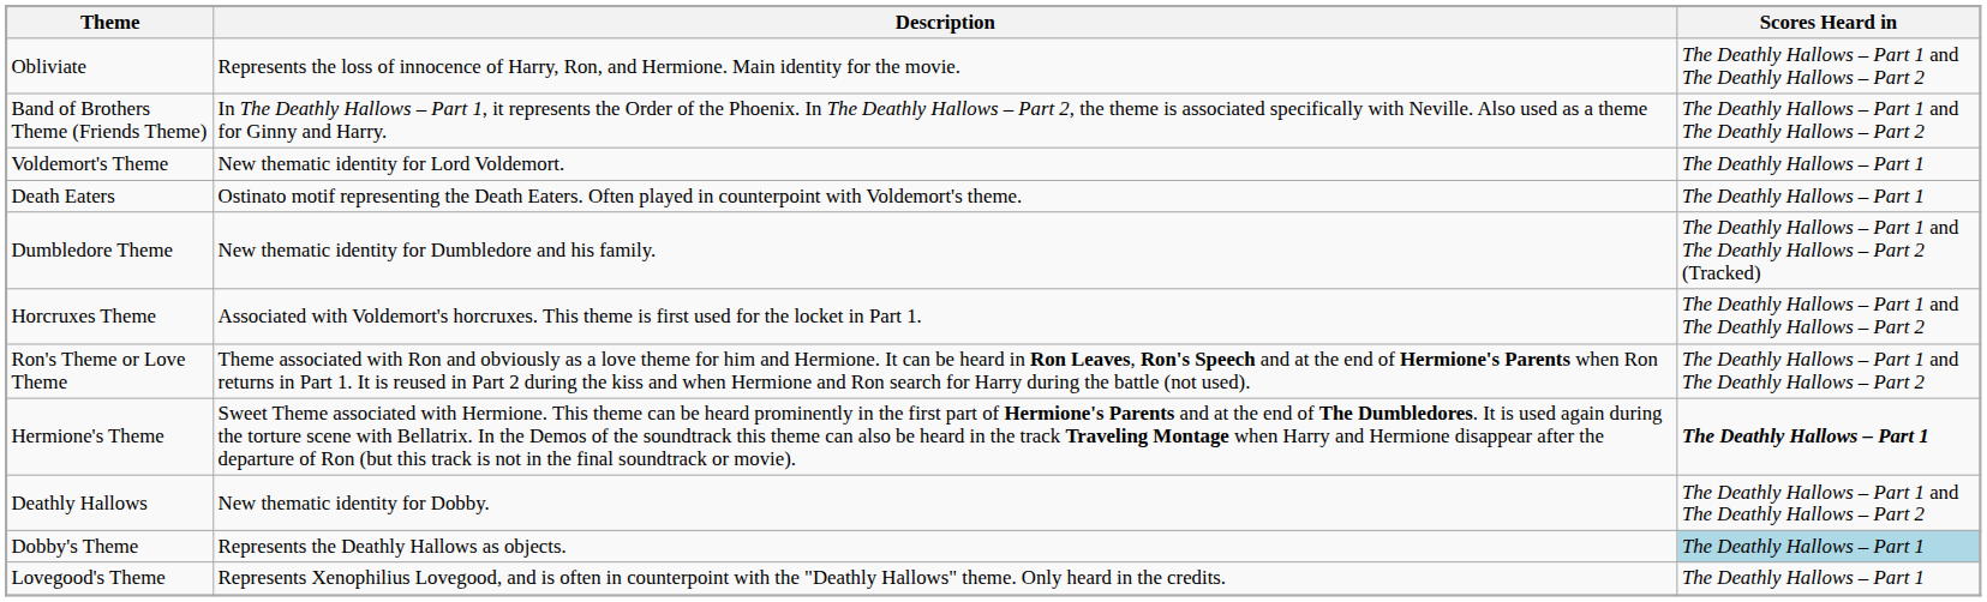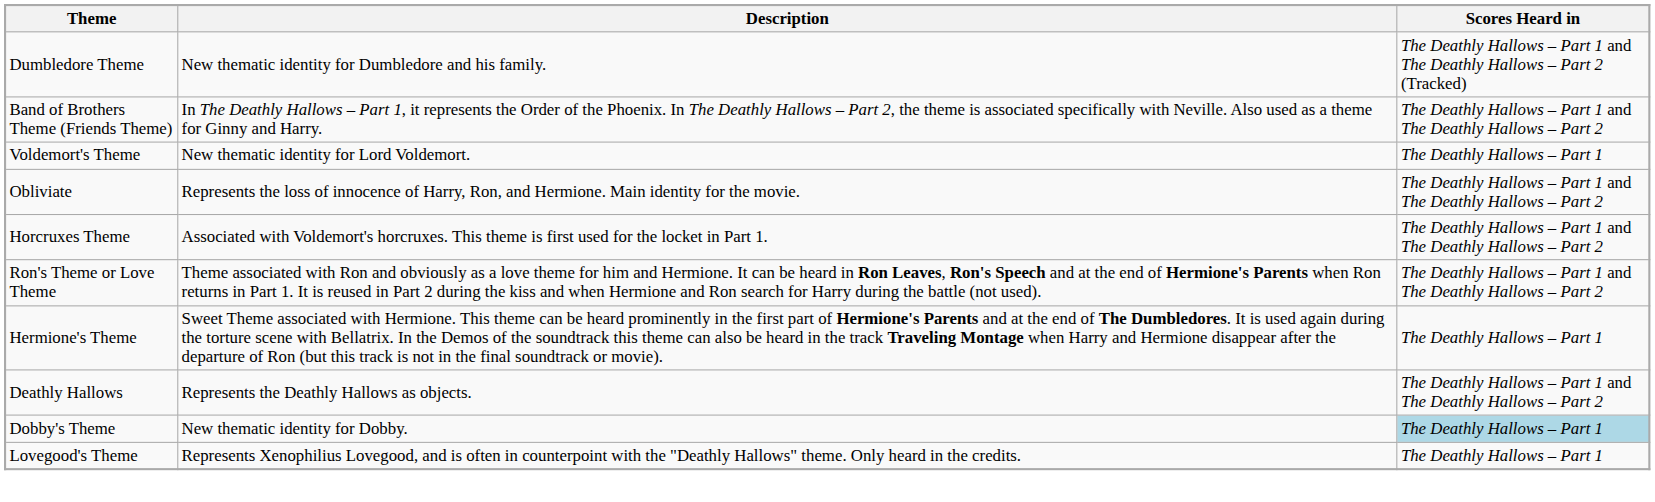 <table class="wikitable" style="border:2px #aaa solid; font-size:100%;">
 <tr>
 <th>Theme</th>
 <th>Description</th>
 <th>Scores Heard in</th>
 </tr>
 <tr>
-<td>Obliviate</td>
-<td>Represents the loss of innocence of Harry, Ron, and Hermione. Main identity for the movie.</td>
-<td><em>The Deathly Hallows – Part 1</em> and <em>The Deathly Hallows – Part 2</em></td>
+<td>Dumbledore Theme</td>
+<td>New thematic identity for Dumbledore and his family.</td>
+<td><em>The Deathly Hallows – Part 1</em> and <em>The Deathly Hallows – Part 2</em> (Tracked)</td>
 </tr>
 <tr>
 <td>Band of Brothers Theme (Friends Theme)</td>
 <td>In <em>The Deathly Hallows – Part 1</em>, it represents the Order of the Phoenix. In <em>The Deathly Hallows – Part 2</em>, the theme is associated specifically with Neville. Also used as a theme for Ginny and Harry.</td>
 <td><em>The Deathly Hallows – Part 1</em> and <em>The Deathly Hallows – Part 2</em></td>
 </tr>
 <tr>
 <td>Voldemort's Theme</td>
 <td>New thematic identity for Lord Voldemort.</td>
 <td><em>The Deathly Hallows – Part 1</em></td>
 </tr>
 <tr>
-<td>Death Eaters</td>
-<td>Ostinato motif representing the Death Eaters. Often played in counterpoint with Voldemort's theme.</td>
-<td><em>The Deathly Hallows – Part 1</em></td>
-</tr>
-<tr>
-<td>Dumbledore Theme</td>
-<td>New thematic identity for Dumbledore and his family.</td>
-<td><em>The Deathly Hallows – Part 1</em> and <em>The Deathly Hallows – Part 2</em> (Tracked)</td>
+<td>Obliviate</td>
+<td>Represents the loss of innocence of Harry, Ron, and Hermione. Main identity for the movie.</td>
+<td><em>The Deathly Hallows – Part 1</em> and <em>The Deathly Hallows – Part 2</em></td>
 </tr>
 <tr>
 <td>Horcruxes Theme</td>
 <td>Associated with Voldemort's horcruxes. This theme is first used for the locket in Part 1.</td>
 <td><em>The Deathly Hallows – Part 1</em> and <em>The Deathly Hallows – Part 2</em></td>
 </tr>
 <tr>
 <td>Ron's Theme or Love Theme</td>
 <td>Theme associated with Ron and obviously as a love theme for him and Hermione. It can be heard in <strong>Ron Leaves</strong>, <strong>Ron's Speech</strong> and at the end of <strong>Hermione's Parents</strong> when Ron returns in Part 1. It is reused in Part 2 during the kiss and when Hermione and Ron search for Harry during the battle (not used).</td>
 <td><em>The Deathly Hallows – Part 1</em> and <em>The Deathly Hallows – Part 2</em></td>
 </tr>
 <tr>
 <td>Hermione's Theme</td>
 <td>Sweet Theme associated with Hermione. This theme can be heard prominently in the first part of <strong>Hermione's Parents</strong> and at the end of <strong>The Dumbledores</strong>. It is used again during the torture scene with Bellatrix. In the Demos of the soundtrack this theme can also be heard in the track <strong>Traveling Montage</strong> when Harry and Hermione disappear after the departure of Ron (but this track is not in the final soundtrack or movie).</td>
-<td><strong><em>The Deathly Hallows – Part 1</em></strong></td>
+<td><em>The Deathly Hallows – Part 1</em></td>
 </tr>
 <tr>
 <td>Deathly Hallows</td>
-<td>New thematic identity for Dobby.</td>
+<td>Represents the Deathly Hallows as objects.</td>
 <td><em>The Deathly Hallows – Part 1</em> and <em>The Deathly Hallows – Part 2</em></td>
 </tr>
 <tr>
 <td>Dobby's Theme</td>
-<td>Represents the Deathly Hallows as objects.</td>
+<td>New thematic identity for Dobby.</td>
 <td style="background: lightblue;"><em>The Deathly Hallows – Part 1</em></td>
 </tr>
 <tr>
 <td>Lovegood's Theme</td>
 <td>Represents Xenophilius Lovegood, and is often in counterpoint with the "Deathly Hallows" theme. Only heard in the credits.</td>
 <td><em>The Deathly Hallows – Part 1</em></td>
 </tr>
 </table>
